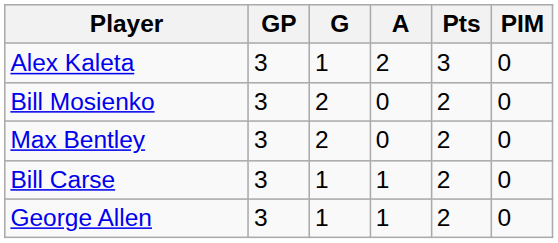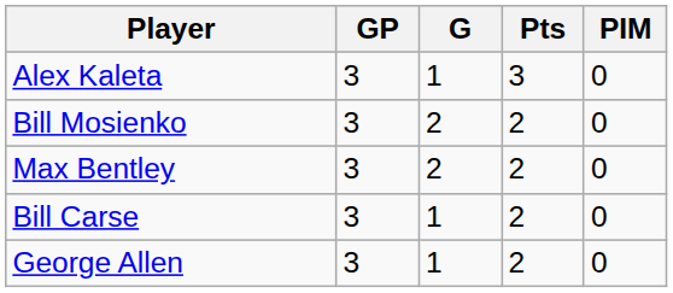 <table class="wikitable">
 <tr>
 <th bgcolor="#DDDDFF" width="40%">Player</th>
 <th bgcolor="#DDDDFF" width="10%">GP</th>
 <th bgcolor="#DDDDFF" width="10%">G</th>
-<th bgcolor="#DDDDFF" width="10%">A</th>
 <th bgcolor="#DDDDFF" width="10%">Pts</th>
 <th bgcolor="#DDDDFF" width="10%">PIM</th>
 </tr>
 <tr>
 <td><a href='#'>Alex Kaleta</a></td>
 <td>3</td>
 <td>1</td>
-<td>2</td>
 <td>3</td>
 <td>0</td>
 </tr>
 <tr>
 <td><a href='#'>Bill Mosienko</a></td>
 <td>3</td>
 <td>2</td>
-<td>0</td>
 <td>2</td>
 <td>0</td>
 </tr>
 <tr>
 <td><a href='#'>Max Bentley</a></td>
 <td>3</td>
 <td>2</td>
-<td>0</td>
 <td>2</td>
 <td>0</td>
 </tr>
 <tr>
 <td><a href='#'>Bill Carse</a></td>
 <td>3</td>
-<td>1</td>
 <td>1</td>
 <td>2</td>
 <td>0</td>
 </tr>
 <tr>
 <td><a href='#'>George Allen</a></td>
 <td>3</td>
 <td>1</td>
-<td>1</td>
 <td>2</td>
 <td>0</td>
 </tr>
 </table>
